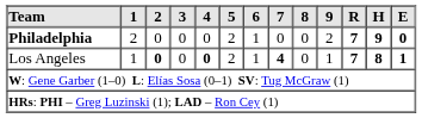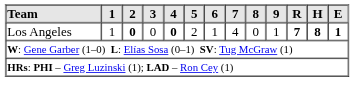 <table border=1 cellspacing=0 width=425 style="margin-left:3em;">
 <tr style="text-align:center; background-color:#e6e6e6;">
 <th align=left width=28%>Team</th>
 <th width=6%>1</th>
 <th width=6%>2</th>
 <th width=6%>3</th>
 <th width=6%>4</th>
 <th width=6%>5</th>
 <th width=6%>6</th>
 <th width=6%>7</th>
 <th width=6%>8</th>
 <th width=6%>9</th>
 <th width=6%>R</th>
 <th width=6%>H</th>
 <th width=6%>E</th>
 </tr>
 <tr style="text-align:center;">
-<td align=left><strong>Philadelphia</strong></td>
-<td>2</td>
-<td>0</td>
-<td>0</td>
-<td>0</td>
-<td>2</td>
-<td>1</td>
-<td>0</td>
-<td>0</td>
-<td>2</td>
-<td><strong>7</strong></td>
-<td><strong>9</strong></td>
-<td><strong>0</strong></td>
-</tr>
-<tr style="text-align:center;">
 <td align=left>Los Angeles</td>
 <td>1</td>
 <td><strong>0</strong></td>
 <td>0</td>
 <td><strong>0</strong></td>
 <td>2</td>
 <td>1</td>
-<td><strong>4</strong></td>
+<td>4</td>
 <td>0</td>
 <td>1</td>
 <td><strong>7</strong></td>
 <td><strong>8</strong></td>
 <td><strong>1</strong></td>
 </tr>
 <tr style="text-align:left;">
 <td colspan=13><small><strong>W</strong>: <a href='#'>Gene Garber</a> (1–0)  <strong>L</strong>: <a href='#'>Elías Sosa</a> (0–1)  <strong>SV</strong>: <a href='#'>Tug McGraw</a> (1)</small></td>
 </tr>
 <tr style="text-align:left;">
 <td colspan=13><small><strong>HRs</strong>: <strong>PHI</strong> – <a href='#'>Greg Luzinski</a> (1); <strong>LAD</strong> – <a href='#'>Ron Cey</a> (1)</small></td>
 </tr>
 </table>
